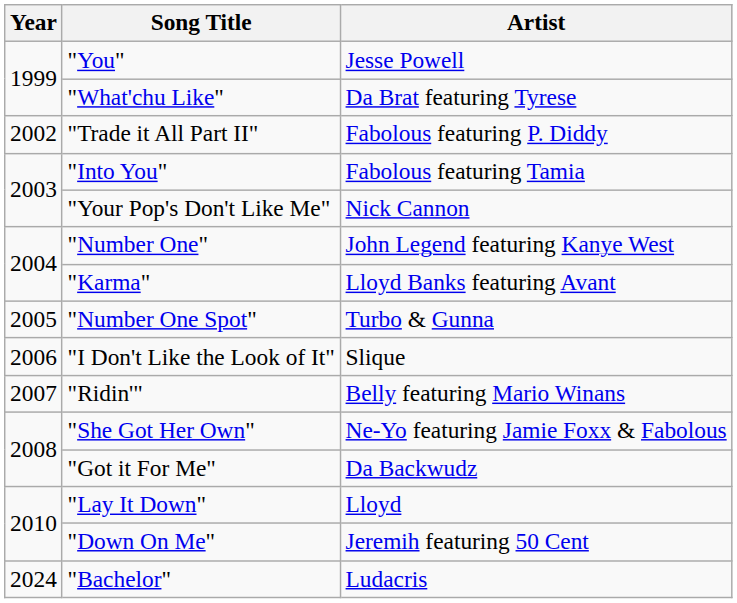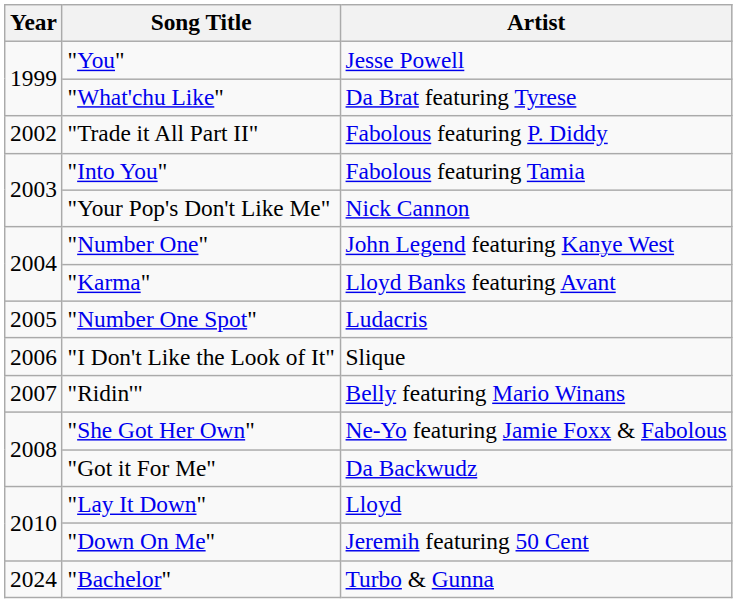 <table class="wikitable sortable">
 <tr>
 <th>Year</th>
 <th>Song Title</th>
 <th>Artist</th>
 </tr>
 <tr>
 <td rowspan=2>1999</td>
 <td>"<a href='#'>You</a>"</td>
 <td><a href='#'>Jesse Powell</a></td>
 </tr>
 <tr>
 <td>"<a href='#'>What'chu Like</a>"</td>
 <td><a href='#'>Da Brat</a> featuring <a href='#'>Tyrese</a></td>
 </tr>
 <tr>
 <td>2002</td>
 <td>"Trade it All Part II"</td>
 <td><a href='#'>Fabolous</a> featuring <a href='#'>P. Diddy</a></td>
 </tr>
 <tr>
 <td rowspan=2>2003</td>
 <td>"<a href='#'>Into You</a>"</td>
 <td><a href='#'>Fabolous</a> featuring <a href='#'>Tamia</a></td>
 </tr>
 <tr>
 <td>"Your Pop's Don't Like Me"</td>
 <td><a href='#'>Nick Cannon</a></td>
 </tr>
 <tr>
 <td rowspan=2>2004</td>
 <td>"<a href='#'>Number One</a>"</td>
 <td><a href='#'>John Legend</a> featuring <a href='#'>Kanye West</a></td>
 </tr>
 <tr>
 <td>"<a href='#'>Karma</a>"</td>
 <td><a href='#'>Lloyd Banks</a> featuring <a href='#'>Avant</a></td>
 </tr>
 <tr>
 <td>2005</td>
 <td>"<a href='#'>Number One Spot</a>"</td>
-<td><a href='#'>Turbo</a> & <a href='#'>Gunna</a></td>
+<td><a href='#'>Ludacris</a></td>
 </tr>
 <tr>
 <td>2006</td>
 <td>"I Don't Like the Look of It"</td>
 <td>Slique</td>
 </tr>
 <tr>
 <td>2007</td>
 <td>"Ridin'"</td>
 <td><a href='#'>Belly</a> featuring <a href='#'>Mario Winans</a></td>
 </tr>
 <tr>
 <td rowspan=2>2008</td>
 <td>"<a href='#'>She Got Her Own</a>"</td>
 <td><a href='#'>Ne-Yo</a> featuring <a href='#'>Jamie Foxx</a> & <a href='#'>Fabolous</a></td>
 </tr>
 <tr>
 <td>"Got it For Me"</td>
 <td><a href='#'>Da Backwudz</a></td>
 </tr>
 <tr>
 <td rowspan=2>2010</td>
 <td>"<a href='#'>Lay It Down</a>"</td>
 <td><a href='#'>Lloyd</a></td>
 </tr>
 <tr>
 <td>"<a href='#'>Down On Me</a>"</td>
 <td><a href='#'>Jeremih</a> featuring <a href='#'>50 Cent</a></td>
 </tr>
 <tr>
 <td>2024</td>
 <td>"<a href='#'>Bachelor</a>"</td>
-<td><a href='#'>Ludacris</a></td>
+<td><a href='#'>Turbo</a> & <a href='#'>Gunna</a></td>
 </tr>
 </table>
